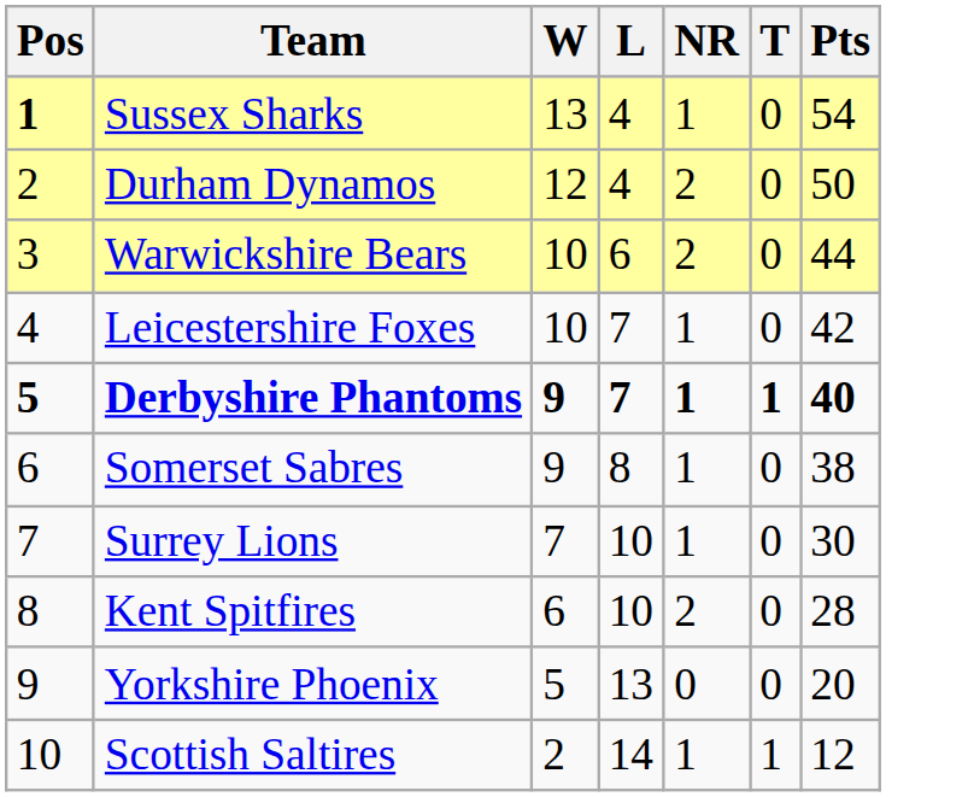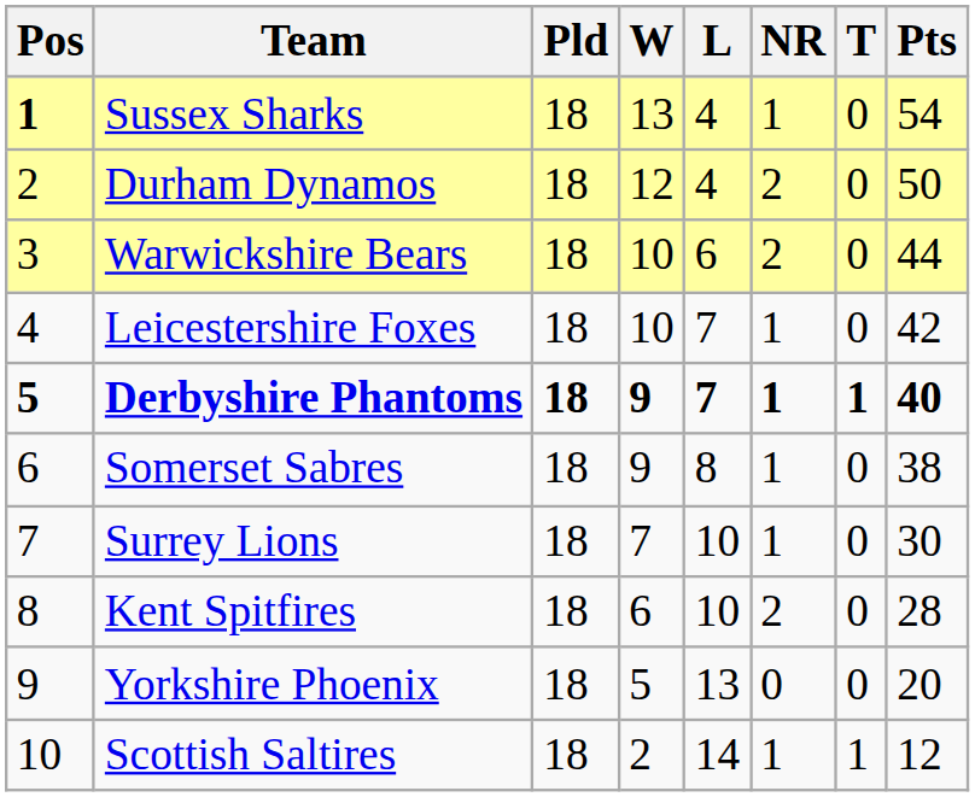 <table class="wikitable">
 <tr>
 <th>Pos</th>
 <th>Team</th>
+<th>Pld</th>
 <th>W</th>
 <th>L</th>
 <th>NR</th>
 <th>T</th>
 <th>Pts</th>
 </tr>
 <tr bgcolor="#ffffa0">
 <td><strong>1</strong></td>
 <td><a href='#'>Sussex Sharks</a></td>
+<td>18</td>
 <td>13</td>
 <td>4</td>
 <td>1</td>
 <td>0</td>
 <td>54</td>
 </tr>
 <tr bgcolor="#ffffa0">
 <td>2</td>
 <td><a href='#'>Durham Dynamos</a></td>
+<td>18</td>
 <td>12</td>
 <td>4</td>
 <td>2</td>
 <td>0</td>
 <td>50</td>
 </tr>
 <tr bgcolor="#ffffa0">
 <td>3</td>
 <td><a href='#'>Warwickshire Bears</a></td>
+<td>18</td>
 <td>10</td>
 <td>6</td>
 <td>2</td>
 <td>0</td>
 <td>44</td>
 </tr>
 <tr>
 <td>4</td>
 <td><a href='#'>Leicestershire Foxes</a></td>
+<td>18</td>
 <td>10</td>
 <td>7</td>
 <td>1</td>
 <td>0</td>
 <td>42</td>
 </tr>
 <tr>
 <td><strong>5</strong></td>
 <td><strong><a href='#'>Derbyshire Phantoms</a></strong></td>
+<td><strong>18</strong></td>
 <td><strong>9</strong></td>
 <td><strong>7</strong></td>
 <td><strong>1</strong></td>
 <td><strong>1</strong></td>
 <td><strong>40</strong></td>
 </tr>
 <tr>
 <td>6</td>
 <td><a href='#'>Somerset Sabres</a></td>
+<td>18</td>
 <td>9</td>
 <td>8</td>
 <td>1</td>
 <td>0</td>
 <td>38</td>
 </tr>
 <tr>
 <td>7</td>
 <td><a href='#'>Surrey Lions</a></td>
+<td>18</td>
 <td>7</td>
 <td>10</td>
 <td>1</td>
 <td>0</td>
 <td>30</td>
 </tr>
 <tr>
 <td>8</td>
 <td><a href='#'>Kent Spitfires</a></td>
+<td>18</td>
 <td>6</td>
 <td>10</td>
 <td>2</td>
 <td>0</td>
 <td>28</td>
 </tr>
 <tr>
 <td>9</td>
 <td><a href='#'>Yorkshire Phoenix</a></td>
+<td>18</td>
 <td>5</td>
 <td>13</td>
 <td>0</td>
 <td>0</td>
 <td>20</td>
 </tr>
 <tr>
 <td>10</td>
 <td><a href='#'>Scottish Saltires</a></td>
+<td>18</td>
 <td>2</td>
 <td>14</td>
 <td>1</td>
 <td>1</td>
 <td>12</td>
 </tr>
 </table>
